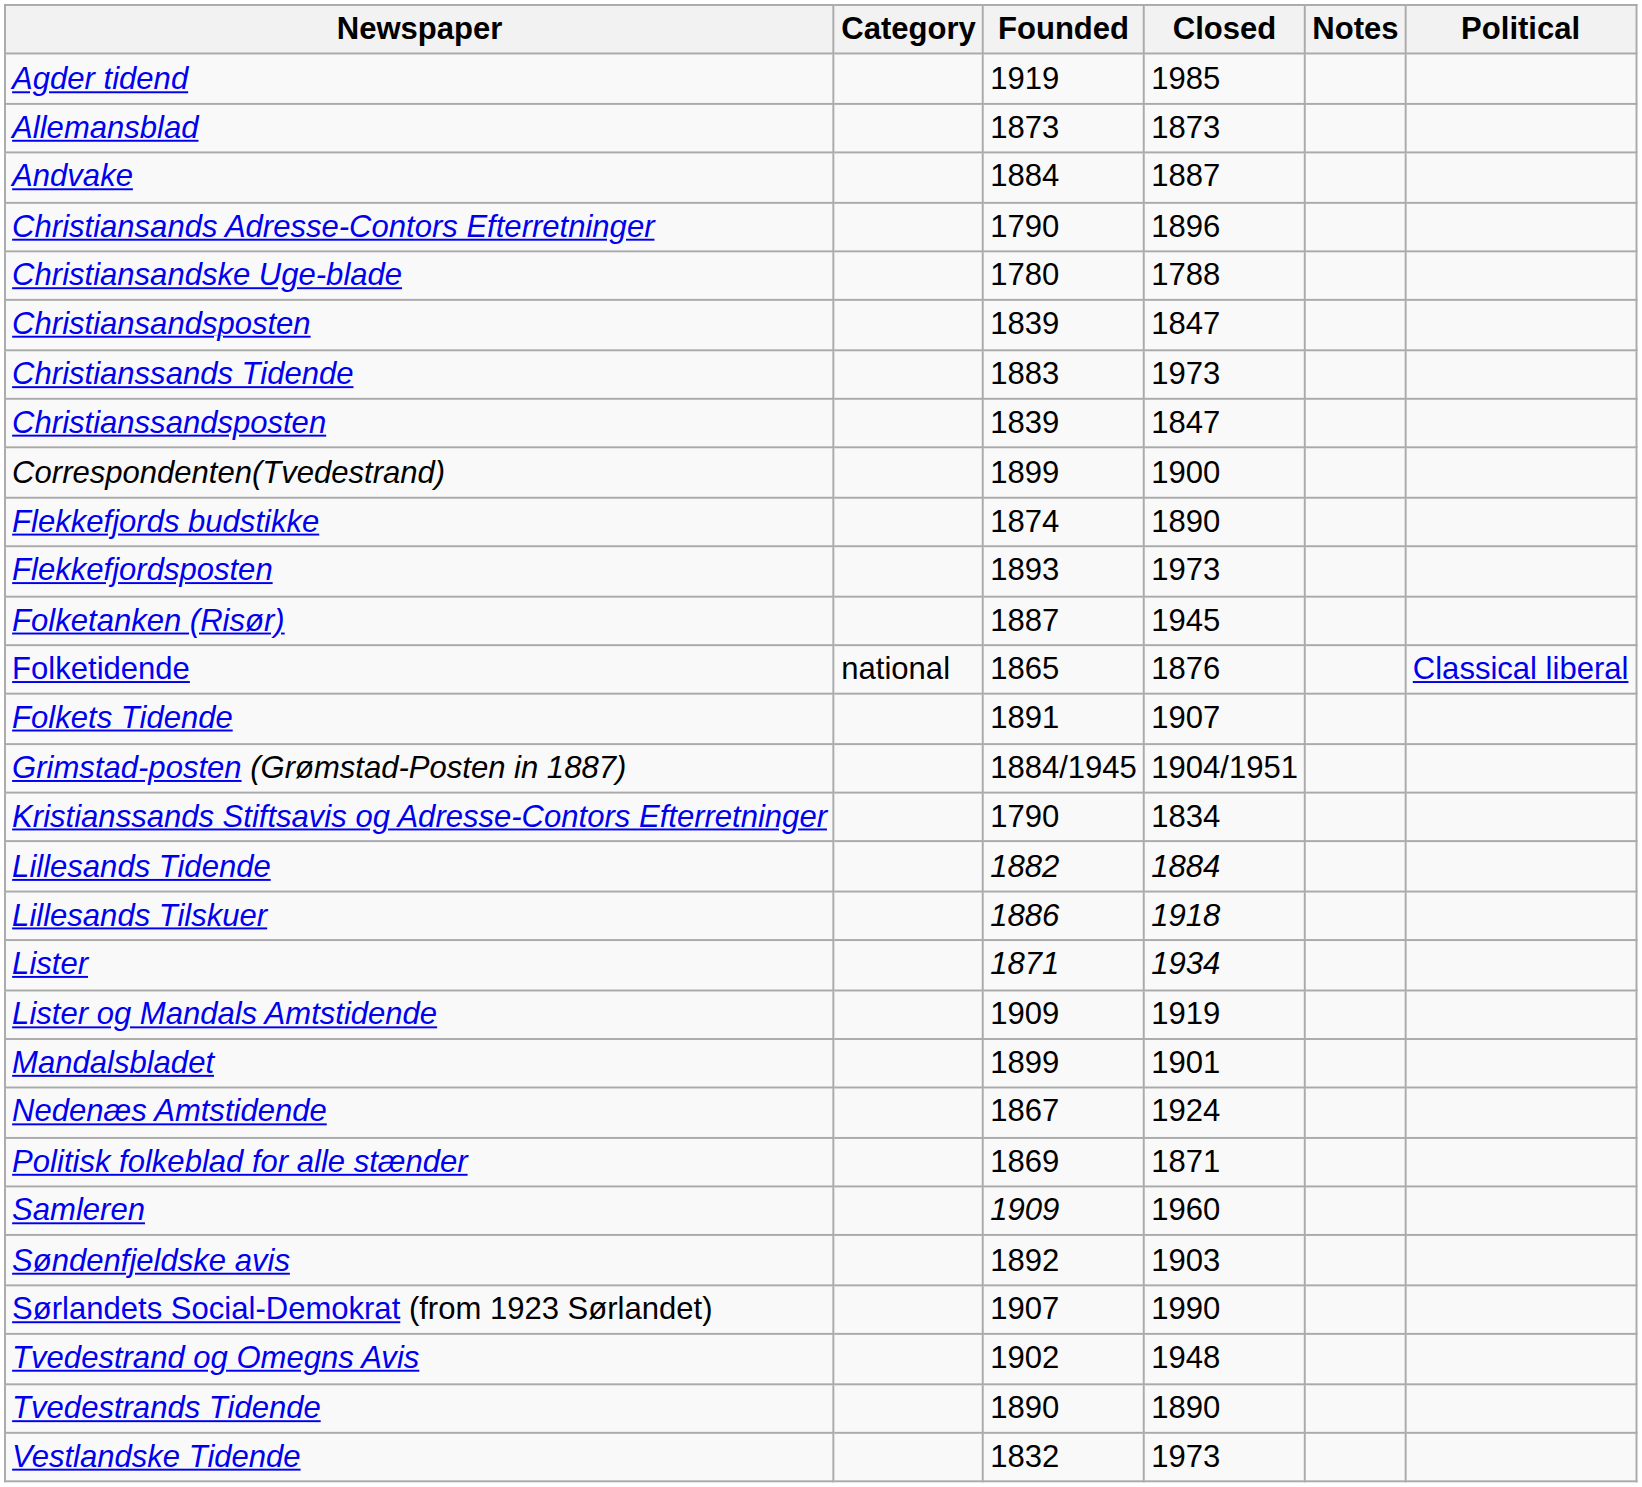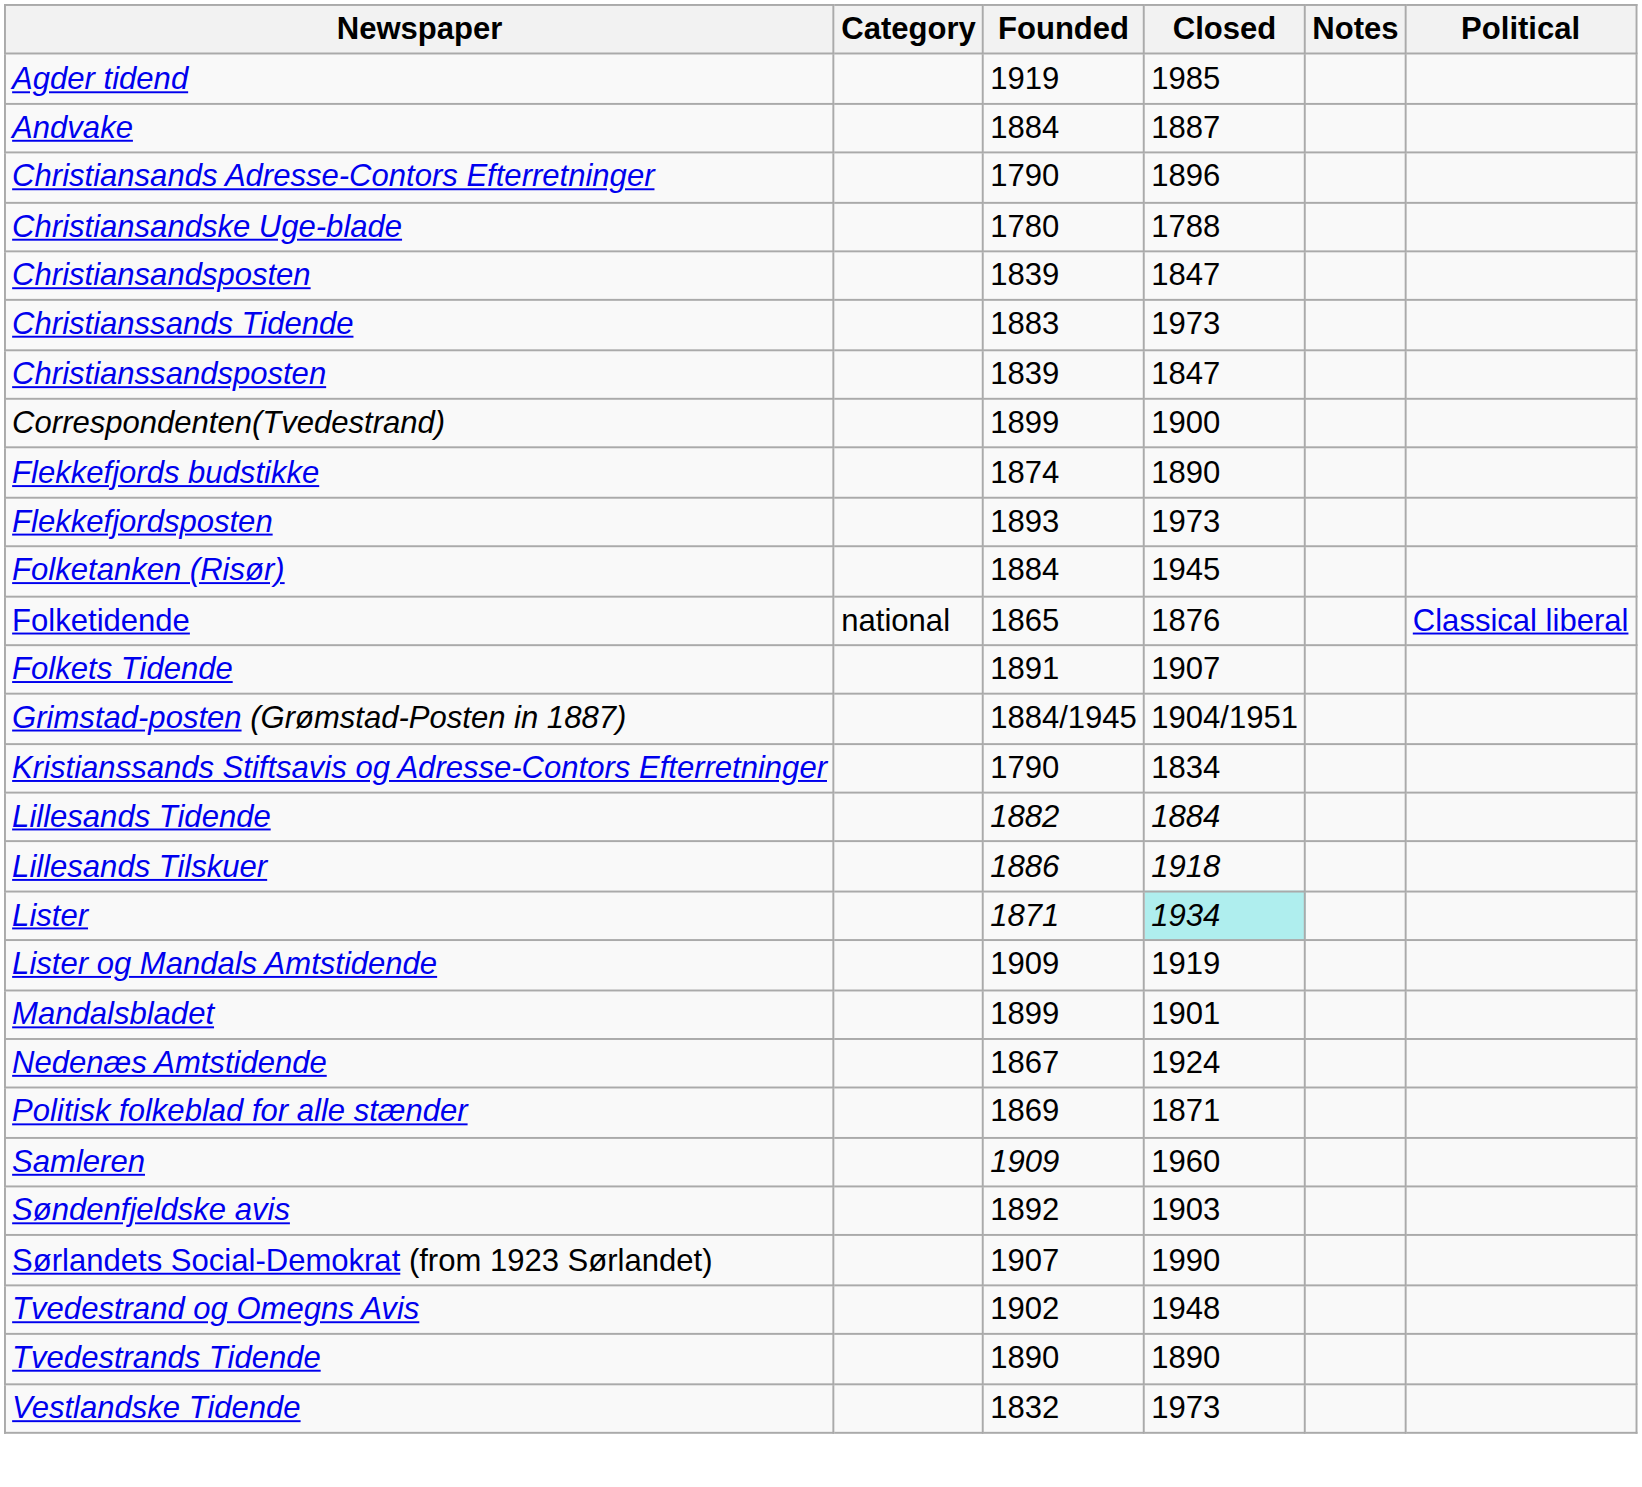 <table class="wikitable sortable">
 <tr>
 <th>Newspaper</th>
 <th>Category</th>
 <th>Founded</th>
 <th>Closed</th>
 <th class="unsortable">Notes</th>
 <th>Political</th>
 </tr>
 <tr>
 <td><em><a href='#'>Agder tidend</a></em></td>
 <td></td>
 <td>1919</td>
 <td>1985</td>
-<td></td>
-<td></td>
-</tr>
-<tr>
-<td><em><a href='#'>Allemansblad</a></em></td>
-<td></td>
-<td>1873</td>
-<td>1873</td>
 <td></td>
 <td></td>
 </tr>
 <tr>
 <td><em><a href='#'>Andvake</a></em></td>
 <td></td>
 <td>1884</td>
 <td>1887</td>
 <td></td>
 <td></td>
 </tr>
 <tr>
 <td><em><a href='#'>Christiansands Adresse-Contors Efterretninger</a></em></td>
 <td></td>
 <td>1790</td>
 <td>1896</td>
 <td></td>
 <td></td>
 </tr>
 <tr>
 <td><em><a href='#'>Christiansandske Uge-blade</a></em></td>
 <td></td>
 <td>1780</td>
 <td>1788</td>
 <td></td>
 <td></td>
 </tr>
 <tr>
 <td><em><a href='#'>Christiansandsposten</a></em></td>
 <td></td>
 <td>1839</td>
 <td>1847</td>
 <td></td>
 <td></td>
 </tr>
 <tr>
 <td><em><a href='#'>Christianssands Tidende</a></em></td>
 <td></td>
 <td>1883</td>
 <td>1973</td>
 <td></td>
 <td></td>
 </tr>
 <tr>
 <td><em><a href='#'>Christianssandsposten</a></em></td>
 <td></td>
 <td>1839</td>
 <td>1847</td>
 <td></td>
 <td></td>
 </tr>
 <tr>
 <td><em>Correspondenten(Tvedestrand)</em></td>
 <td></td>
 <td>1899</td>
 <td>1900</td>
 <td></td>
 <td></td>
 </tr>
 <tr>
 <td><em><a href='#'>Flekkefjords budstikke</a></em></td>
 <td></td>
 <td>1874</td>
 <td>1890</td>
 <td></td>
 <td></td>
 </tr>
 <tr>
 <td><em><a href='#'>Flekkefjordsposten</a></em></td>
 <td></td>
 <td>1893</td>
 <td>1973</td>
 <td></td>
 <td></td>
 </tr>
 <tr>
 <td><em><a href='#'>Folketanken (Risør)</a></em></td>
 <td></td>
-<td>1887</td>
+<td>1884</td>
 <td>1945</td>
 <td></td>
 <td></td>
 </tr>
 <tr>
 <td><a href='#'>Folketidende</a></td>
 <td>national</td>
 <td>1865</td>
 <td>1876</td>
 <td></td>
 <td><a href='#'>Classical liberal</a></td>
 </tr>
 <tr>
 <td><em><a href='#'>Folkets Tidende</a></em></td>
 <td></td>
 <td>1891</td>
 <td>1907</td>
 <td></td>
 <td></td>
 </tr>
 <tr>
 <td><em><a href='#'>Grimstad-posten</a> (Grømstad-Posten in 1887)</em></td>
 <td></td>
 <td>1884/1945</td>
 <td>1904/1951</td>
 <td></td>
 <td></td>
 </tr>
 <tr>
 <td><em><a href='#'>Kristianssands Stiftsavis og Adresse-Contors Efterretninger</a></em></td>
 <td></td>
 <td>1790</td>
 <td>1834</td>
 <td></td>
 <td></td>
 </tr>
 <tr>
 <td><em><a href='#'>Lillesands Tidende</a></em></td>
 <td></td>
 <td><em>1882</em></td>
 <td><em>1884</em></td>
 <td></td>
 <td></td>
 </tr>
 <tr>
 <td><em><a href='#'>Lillesands Tilskuer</a></em></td>
 <td></td>
 <td><em>1886</em></td>
 <td><em>1918</em></td>
 <td></td>
 <td></td>
 </tr>
 <tr>
 <td><em><a href='#'>Lister</a></em></td>
 <td></td>
 <td><em>1871</em></td>
-<td><em>1934</em></td>
+<td style="background: paleturquoise;"><em>1934</em></td>
 <td></td>
 <td></td>
 </tr>
 <tr>
 <td><em><a href='#'>Lister og Mandals Amtstidende</a></em></td>
 <td></td>
 <td>1909</td>
 <td>1919</td>
 <td></td>
 <td></td>
 </tr>
 <tr>
 <td><em><a href='#'>Mandalsbladet</a></em></td>
 <td></td>
 <td>1899</td>
 <td>1901</td>
 <td></td>
 <td></td>
 </tr>
 <tr>
 <td><em><a href='#'>Nedenæs Amtstidende</a></em></td>
 <td></td>
 <td>1867</td>
 <td>1924</td>
 <td></td>
 <td></td>
 </tr>
 <tr>
 <td><em><a href='#'>Politisk folkeblad for alle stænder</a></em></td>
 <td></td>
 <td>1869</td>
 <td>1871</td>
 <td></td>
 <td></td>
 </tr>
 <tr>
 <td><em><a href='#'>Samleren</a></em></td>
 <td></td>
 <td><em>1909</em></td>
 <td>1960</td>
 <td></td>
 <td></td>
 </tr>
 <tr>
 <td><em><a href='#'>Søndenfjeldske avis</a></em></td>
 <td></td>
 <td>1892</td>
 <td>1903</td>
 <td></td>
 <td></td>
 </tr>
 <tr>
 <td><a href='#'>Sørlandets Social-Demokrat</a> (from 1923 Sørlandet)</td>
 <td></td>
 <td>1907</td>
 <td>1990</td>
 <td></td>
 <td></td>
 </tr>
 <tr>
 <td><em><a href='#'>Tvedestrand og Omegns Avis</a></em></td>
 <td></td>
 <td>1902</td>
 <td>1948</td>
 <td></td>
 <td></td>
 </tr>
 <tr>
 <td><em><a href='#'>Tvedestrands Tidende</a></em></td>
 <td></td>
 <td>1890</td>
 <td>1890</td>
 <td></td>
 <td></td>
 </tr>
 <tr>
 <td><em><a href='#'>Vestlandske Tidende</a></em></td>
 <td></td>
 <td>1832</td>
 <td>1973</td>
 <td></td>
 <td></td>
 </tr>
 </table>
